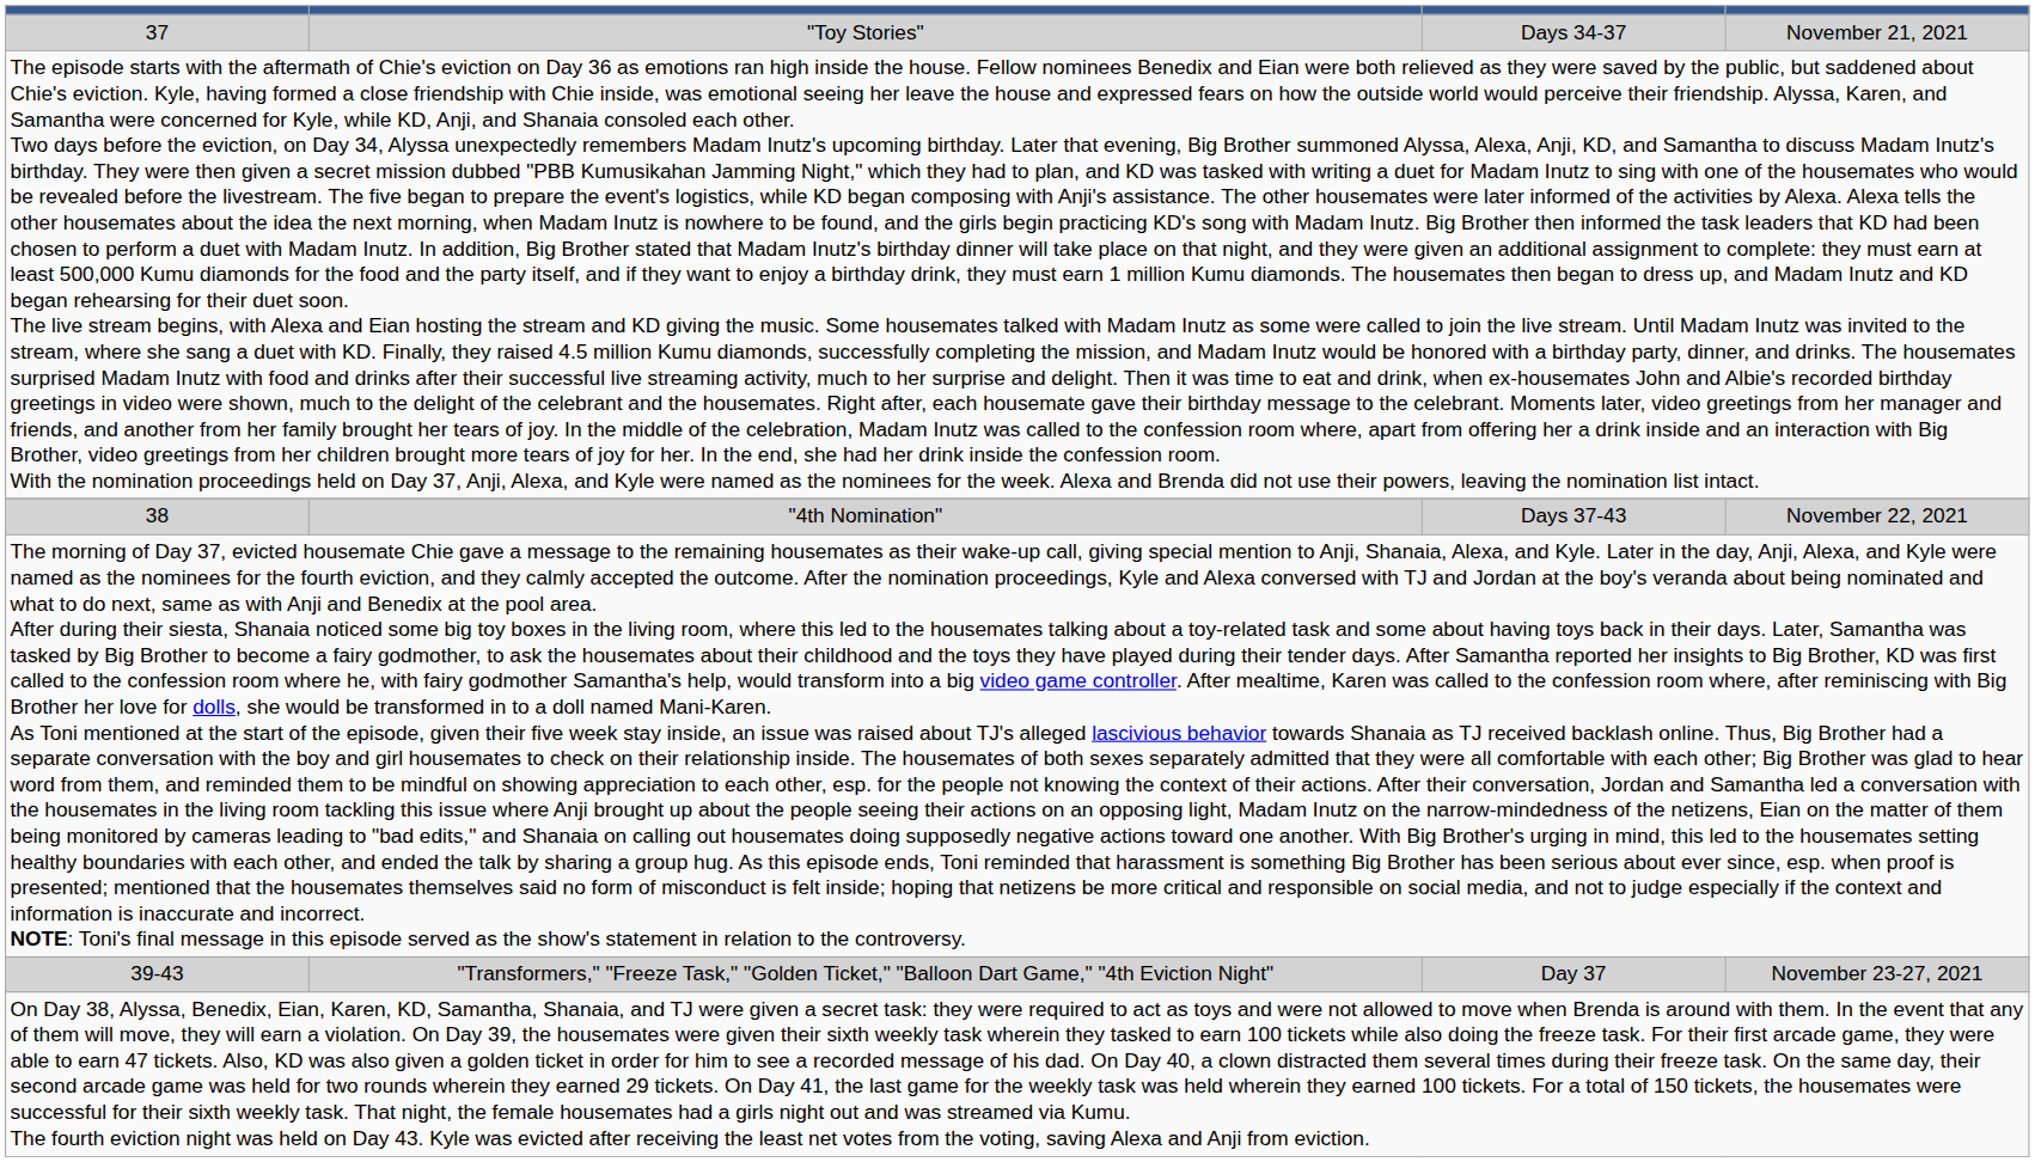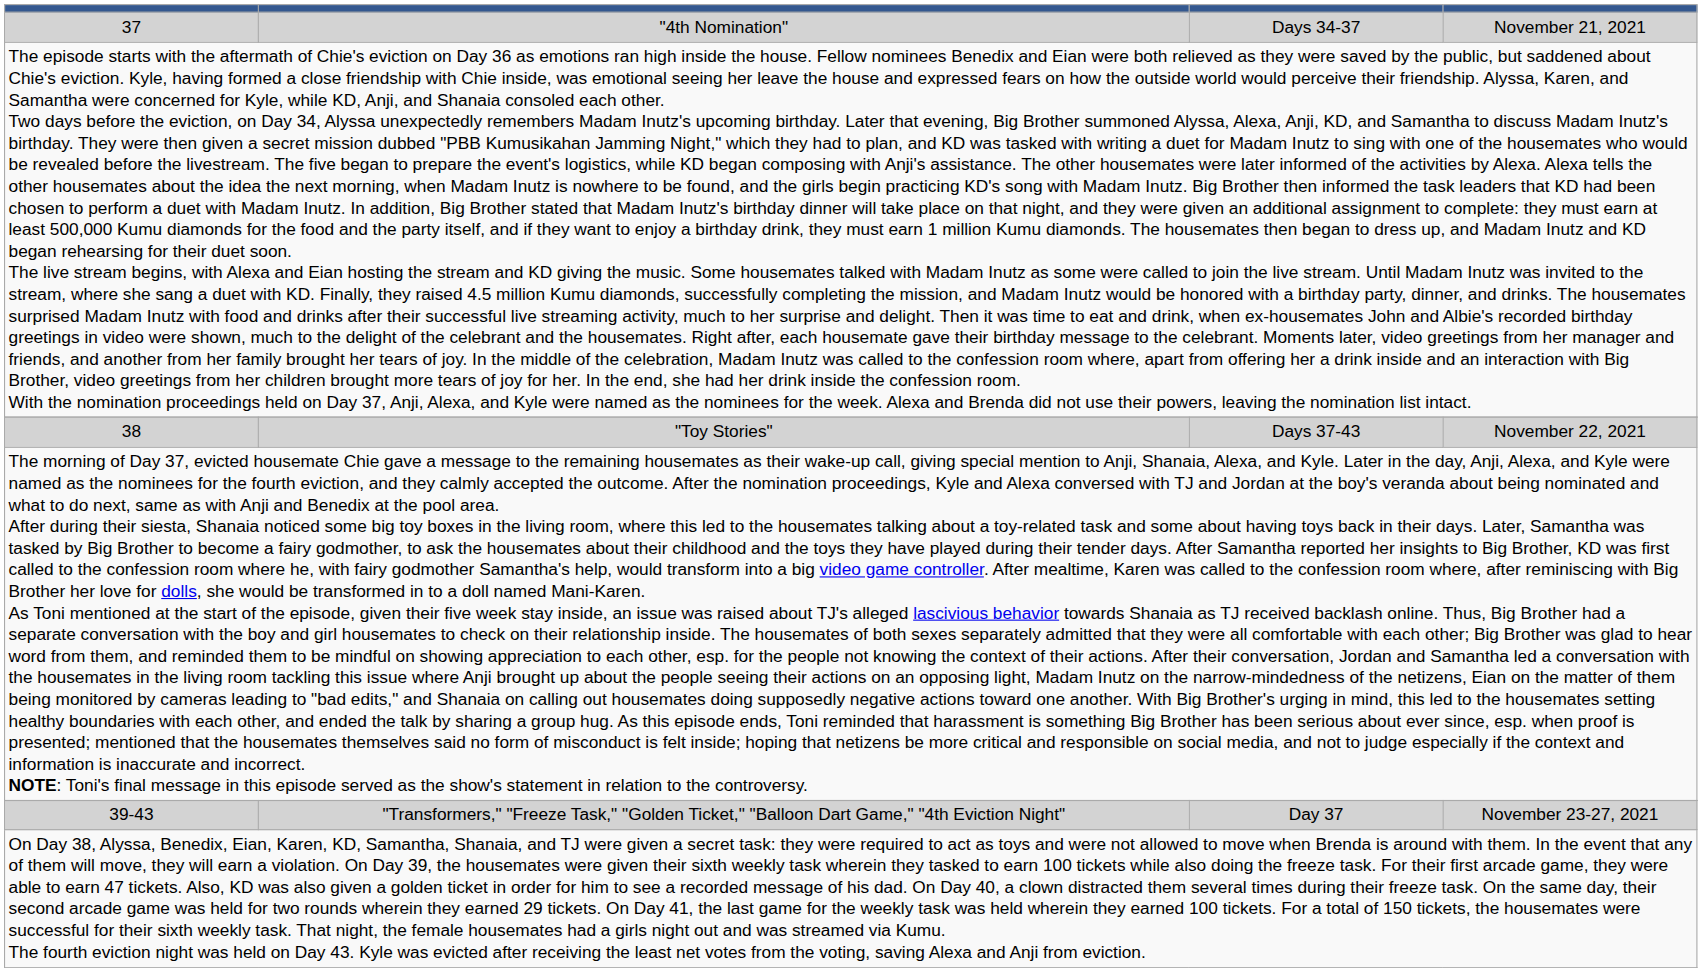 <table class="wikitable sortable" style="font-size:100%; line-height:20px; text-align:center">
 <tr>
 <th width="15%" style="background:#34588F"></th>
 <th width="55%" style="background:#34588F"></th>
 <th width="15%" style="background:#34588F"></th>
 <th width="15%" style="background:#34588F"></th>
 </tr>
 <tr style="background:lightgrey;">
 <td>37</td>
-<td>"Toy Stories"</td>
+<td>"4th Nomination"</td>
 <td>Days 34-37</td>
 <td>November 21, 2021</td>
 </tr>
 <tr>
 <td colspan="4" align="left">The episode starts with the aftermath of Chie's eviction on Day 36 as emotions ran high inside the house. Fellow nominees Benedix and Eian were both relieved as they were saved by the public, but saddened about Chie's eviction. Kyle, having formed a close friendship with Chie inside, was emotional seeing her leave the house and expressed fears on how the outside world would perceive their friendship. Alyssa, Karen, and Samantha were concerned for Kyle, while KD, Anji, and Shanaia consoled each other.<br>Two days before the eviction, on Day 34, Alyssa unexpectedly remembers Madam Inutz's upcoming birthday. Later that evening, Big Brother summoned Alyssa, Alexa, Anji, KD, and Samantha to discuss Madam Inutz's birthday. They were then given a secret mission dubbed "PBB Kumusikahan Jamming Night," which they had to plan, and KD was tasked with writing a duet for Madam Inutz to sing with one of the housemates who would be revealed before the livestream. The five began to prepare the event's logistics, while KD began composing with Anji's assistance. The other housemates were later informed of the activities by Alexa. Alexa tells the other housemates about the idea the next morning, when Madam Inutz is nowhere to be found, and the girls begin practicing KD's song with Madam Inutz. Big Brother then informed the task leaders that KD had been chosen to perform a duet with Madam Inutz. In addition, Big Brother stated that Madam Inutz's birthday dinner will take place on that night, and they were given an additional assignment to complete: they must earn at least 500,000 Kumu diamonds for the food and the party itself, and if they want to enjoy a birthday drink, they must earn 1 million Kumu diamonds. The housemates then began to dress up, and Madam Inutz and KD began rehearsing for their duet soon.<br>The live stream begins, with Alexa and Eian hosting the stream and KD giving the music. Some housemates talked with Madam Inutz as some were called to join the live stream. Until Madam Inutz was invited to the stream, where she sang a duet with KD. Finally, they raised 4.5 million Kumu diamonds, successfully completing the mission, and Madam Inutz would be honored with a birthday party, dinner, and drinks. The housemates surprised Madam Inutz with food and drinks after their successful live streaming activity, much to her surprise and delight. Then it was time to eat and drink, when ex-housemates John and Albie's recorded birthday greetings in video were shown, much to the delight of the celebrant and the housemates. Right after, each housemate gave their birthday message to the celebrant. Moments later, video greetings from her manager and friends, and another from her family brought her tears of joy. In the middle of the celebration, Madam Inutz was called to the confession room where, apart from offering her a drink inside and an interaction with Big Brother, video greetings from her children brought more tears of joy for her. In the end, she had her drink inside the confession room.<br>With the nomination proceedings held on Day 37, Anji, Alexa, and Kyle were named as the nominees for the week. Alexa and Brenda did not use their powers, leaving the nomination list intact.</td>
 </tr>
 <tr>
 </tr>
 <tr style="background:lightgrey;">
 <td>38</td>
-<td>"4th Nomination"</td>
+<td>"Toy Stories"</td>
 <td>Days 37-43</td>
 <td>November 22, 2021</td>
 </tr>
 <tr>
 <td colspan="4" align="left">The morning of Day 37, evicted housemate Chie gave a message to the remaining housemates as their wake-up call, giving special mention to Anji, Shanaia, Alexa, and Kyle. Later in the day, Anji, Alexa, and Kyle were named as the nominees for the fourth eviction, and they calmly accepted the outcome. After the nomination proceedings, Kyle and Alexa conversed with TJ and Jordan at the boy's veranda about being nominated and what to do next, same as with Anji and Benedix at the pool area.<br>After during their siesta, Shanaia noticed some big toy boxes in the living room, where this led to the housemates talking about a toy-related task and some about having toys back in their days. Later, Samantha was tasked by Big Brother to become a fairy godmother, to ask the housemates about their childhood and the toys they have played during their tender days. After Samantha reported her insights to Big Brother, KD was first called to the confession room where he, with fairy godmother Samantha's help, would transform into a big <a href='#'>video game controller</a>. After mealtime, Karen was called to the confession room where, after reminiscing with Big Brother her love for <a href='#'>dolls</a>, she would be transformed in to a doll named Mani-Karen.<br>As Toni mentioned at the start of the episode, given their five week stay inside, an issue was raised about TJ's alleged <a href='#'>lascivious behavior</a> towards Shanaia as TJ received backlash online. Thus, Big Brother had a separate conversation with the boy and girl housemates to check on their relationship inside. The housemates of both sexes separately admitted that they were all comfortable with each other; Big Brother was glad to hear word from them, and reminded them to be mindful on showing appreciation to each other, esp. for the people not knowing the context of their actions. After their conversation, Jordan and Samantha led a conversation with the housemates in the living room tackling this issue where Anji brought up about the people seeing their actions on an opposing light, Madam Inutz on the narrow-mindedness of the netizens, Eian on the matter of them being monitored by cameras leading to "bad edits," and Shanaia on calling out housemates doing supposedly negative actions toward one another. With Big Brother's urging in mind, this led to the housemates setting healthy boundaries with each other, and ended the talk by sharing a group hug. As this episode ends, Toni reminded that harassment is something Big Brother has been serious about ever since, esp. when proof is presented; mentioned that the housemates themselves said no form of misconduct is felt inside; hoping that netizens be more critical and responsible on social media, and not to judge especially if the context and information is inaccurate and incorrect.<br><strong>NOTE</strong>: Toni's final message in this episode served as the show's statement in relation to the controversy.</td>
 </tr>
 <tr>
 </tr>
 <tr style="background:lightgrey;">
 <td>39-43</td>
 <td>"Transformers," "Freeze Task," "Golden Ticket," "Balloon Dart Game," "4th Eviction Night"</td>
 <td>Day 37</td>
 <td>November 23-27, 2021</td>
 </tr>
 <tr>
 <td colspan="4" align="left">On Day 38, Alyssa, Benedix, Eian, Karen, KD, Samantha, Shanaia, and TJ were given a secret task: they were required to act as toys and were not allowed to move when Brenda is around with them. In the event that any of them will move, they will earn a violation. On Day 39, the housemates were given their sixth weekly task wherein they tasked to earn 100 tickets while also doing the freeze task. For their first arcade game, they were able to earn 47 tickets. Also, KD was also given a golden ticket in order for him to see a recorded message of his dad. On Day 40, a clown distracted them several times during their freeze task. On the same day, their second arcade game was held for two rounds wherein they earned 29 tickets. On Day 41, the last game for the weekly task was held wherein they earned 100 tickets. For a total of 150 tickets, the housemates were successful for their sixth weekly task. That night, the female housemates had a girls night out and was streamed via Kumu.<br>The fourth eviction night was held on Day 43. Kyle was evicted after receiving the least net votes from the voting, saving Alexa and Anji from eviction.</td>
 </tr>
 <tr>
 </tr>
 </table>
